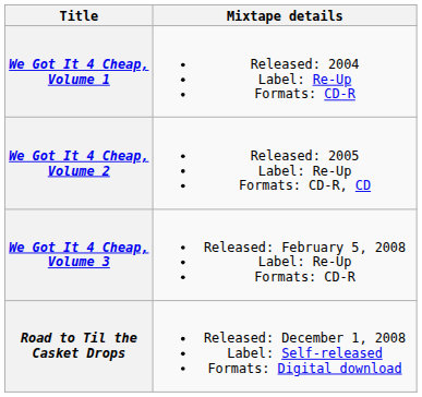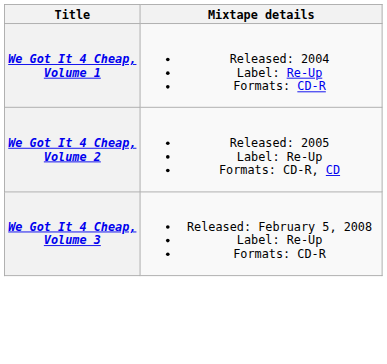 <table class="wikitable plainrowheaders" style="text-align:center;">
 <tr>
 <th scope="col" rowspan="1" style="width:11em;">Title</th>
 <th scope="col" rowspan="1" style="width:20em;">Mixtape details</th>
 </tr>
 <tr>
 <th scope="row"><em><a href='#'>We Got It 4 Cheap, Volume 1</a></em></th>
 <td><br><ul><li>Released: 2004</li><li>Label: <a href='#'>Re-Up</a></li><li>Formats: <a href='#'>CD-R</a></li></ul></td>
 </tr>
 <tr>
 <th scope="row"><em><a href='#'>We Got It 4 Cheap, Volume 2</a></em></th>
 <td><br><ul><li>Released: 2005</li><li>Label: Re-Up</li><li>Formats: CD-R, <a href='#'>CD</a></li></ul></td>
 </tr>
 <tr>
 <th scope="row"><em><a href='#'>We Got It 4 Cheap, Volume 3</a></em></th>
 <td><br><ul><li>Released: February 5, 2008</li><li>Label: Re-Up</li><li>Formats: CD-R</li></ul></td>
 </tr>
-<tr>
-<th scope="row"><em>Road to Til the Casket Drops</em></th>
-<td><br><ul><li>Released: December 1, 2008</li><li>Label: <a href='#'>Self-released</a></li><li>Formats: <a href='#'>Digital download</a></li></ul></td>
-</tr>
 </table>
